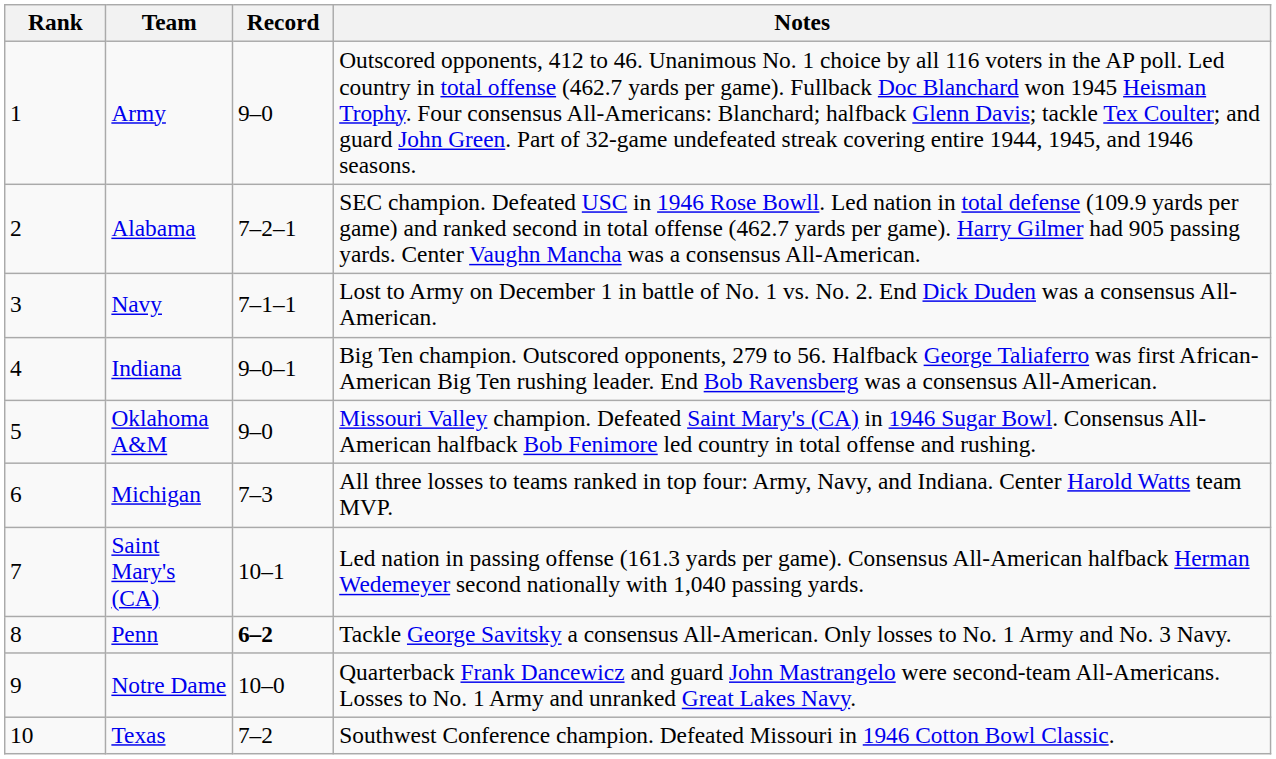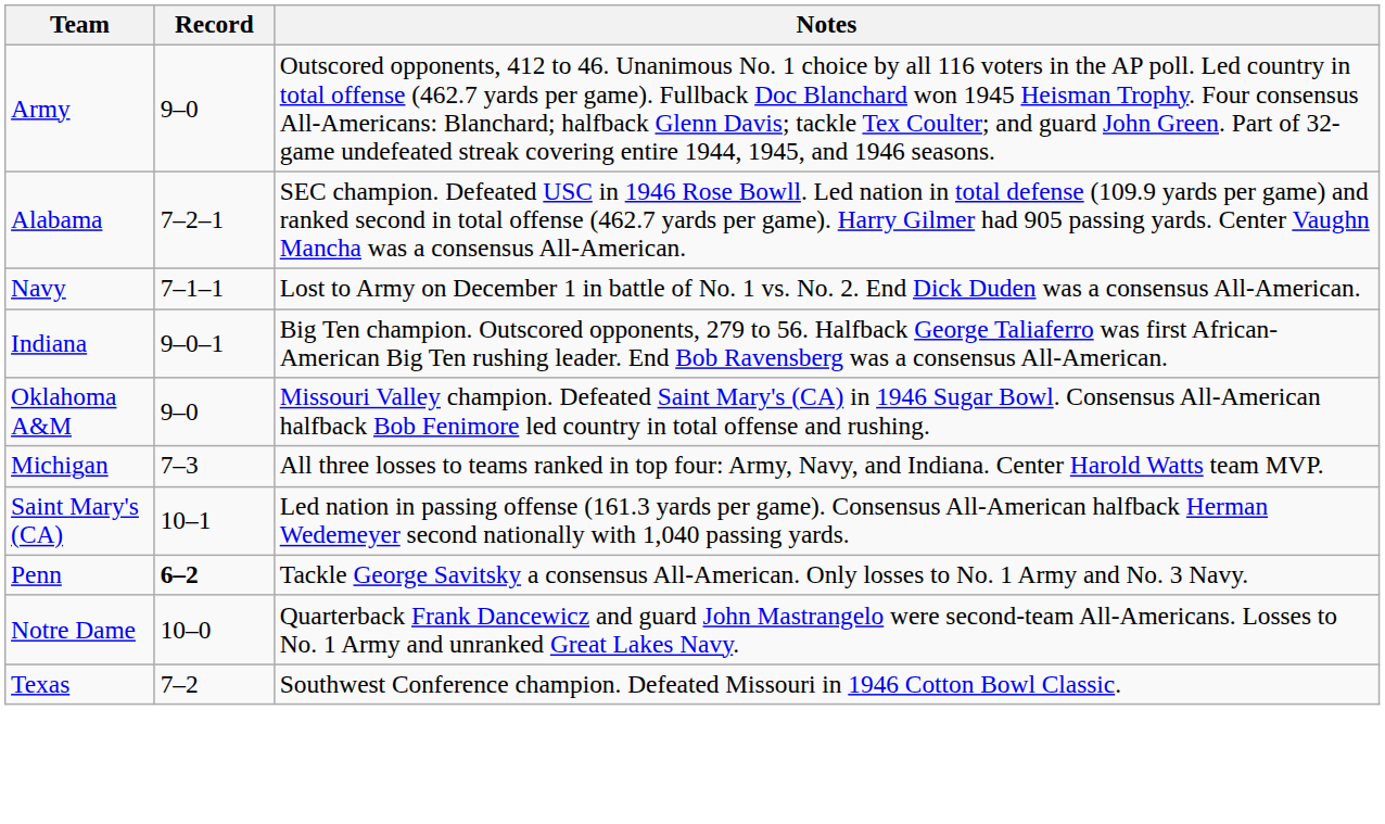 <table class="wikitable sortable">
 <tr>
-<th bgcolor="#DDDDFF" width="8%">Rank</th>
 <th bgcolor="#DDDDFF" width="10%">Team</th>
 <th bgcolor="#DDDDFF" width="8%">Record</th>
 <th bgcolor="#DDDDFF" width="74%">Notes</th>
 </tr>
 <tr>
-<td>1</td>
 <td><a href='#'>Army</a></td>
 <td>9–0</td>
 <td>Outscored opponents, 412 to 46. Unanimous No. 1 choice by all 116 voters in the AP poll. Led country in <a href='#'>total offense</a> (462.7 yards per game). Fullback <a href='#'>Doc Blanchard</a> won 1945 <a href='#'>Heisman Trophy</a>.  Four consensus All-Americans: Blanchard; halfback <a href='#'>Glenn Davis</a>; tackle <a href='#'>Tex Coulter</a>; and guard <a href='#'>John Green</a>. Part of 32-game undefeated streak covering entire 1944, 1945, and 1946 seasons.</td>
 </tr>
 <tr>
-<td>2</td>
 <td><a href='#'>Alabama</a></td>
 <td>7–2–1</td>
 <td>SEC champion. Defeated <a href='#'>USC</a> in <a href='#'>1946 Rose Bowll</a>. Led nation in <a href='#'>total defense</a> (109.9 yards per game) and ranked second in total offense (462.7 yards per game). <a href='#'>Harry Gilmer</a> had 905 passing yards. Center <a href='#'>Vaughn Mancha</a> was a consensus All-American.</td>
 </tr>
 <tr>
-<td>3</td>
 <td><a href='#'>Navy</a></td>
 <td>7–1–1</td>
 <td>Lost to Army on December 1 in battle of No. 1 vs. No. 2. End <a href='#'>Dick Duden</a> was a consensus All-American.</td>
 </tr>
 <tr>
-<td>4</td>
 <td><a href='#'>Indiana</a></td>
 <td>9–0–1</td>
 <td>Big Ten champion. Outscored opponents, 279 to 56. Halfback <a href='#'>George Taliaferro</a> was first African-American Big Ten rushing leader. End <a href='#'>Bob Ravensberg</a> was a consensus All-American.</td>
 </tr>
 <tr>
-<td>5</td>
 <td><a href='#'>Oklahoma A&M</a></td>
 <td>9–0</td>
 <td><a href='#'>Missouri Valley</a> champion. Defeated <a href='#'>Saint Mary's (CA)</a> in <a href='#'>1946 Sugar Bowl</a>. Consensus All-American halfback <a href='#'>Bob Fenimore</a> led country in total offense and rushing.</td>
 </tr>
 <tr>
-<td>6</td>
 <td><a href='#'>Michigan</a></td>
 <td>7–3</td>
 <td>All three losses to teams ranked in top four: Army, Navy, and Indiana. Center <a href='#'>Harold Watts</a> team MVP.</td>
 </tr>
 <tr>
-<td>7</td>
 <td><a href='#'>Saint Mary's (CA)</a></td>
 <td>10–1</td>
 <td>Led nation in passing offense (161.3 yards per game). Consensus All-American halfback <a href='#'>Herman Wedemeyer</a> second nationally with 1,040 passing yards.</td>
 </tr>
 <tr>
-<td>8</td>
 <td><a href='#'>Penn</a></td>
 <td><strong>6–2</strong></td>
 <td>Tackle <a href='#'>George Savitsky</a> a consensus All-American. Only losses to No. 1 Army and No. 3 Navy.</td>
 </tr>
 <tr>
-<td>9</td>
 <td><a href='#'>Notre Dame</a></td>
 <td>10–0</td>
 <td>Quarterback <a href='#'>Frank Dancewicz</a> and guard <a href='#'>John Mastrangelo</a> were second-team All-Americans. Losses to No. 1 Army and unranked <a href='#'>Great Lakes Navy</a>.</td>
 </tr>
 <tr>
-<td>10</td>
 <td><a href='#'>Texas</a></td>
 <td>7–2</td>
 <td>Southwest Conference champion. Defeated Missouri in <a href='#'>1946 Cotton Bowl Classic</a>.</td>
 </tr>
 </table>
